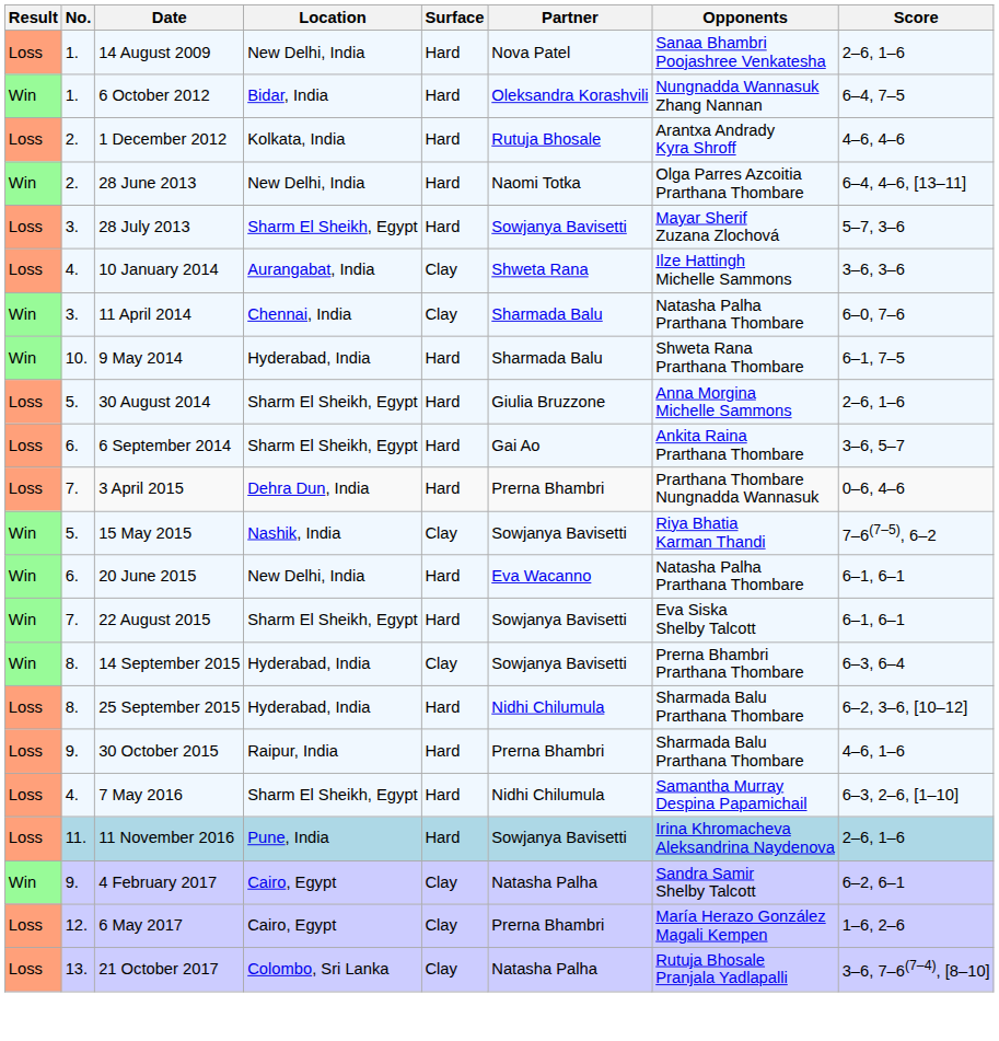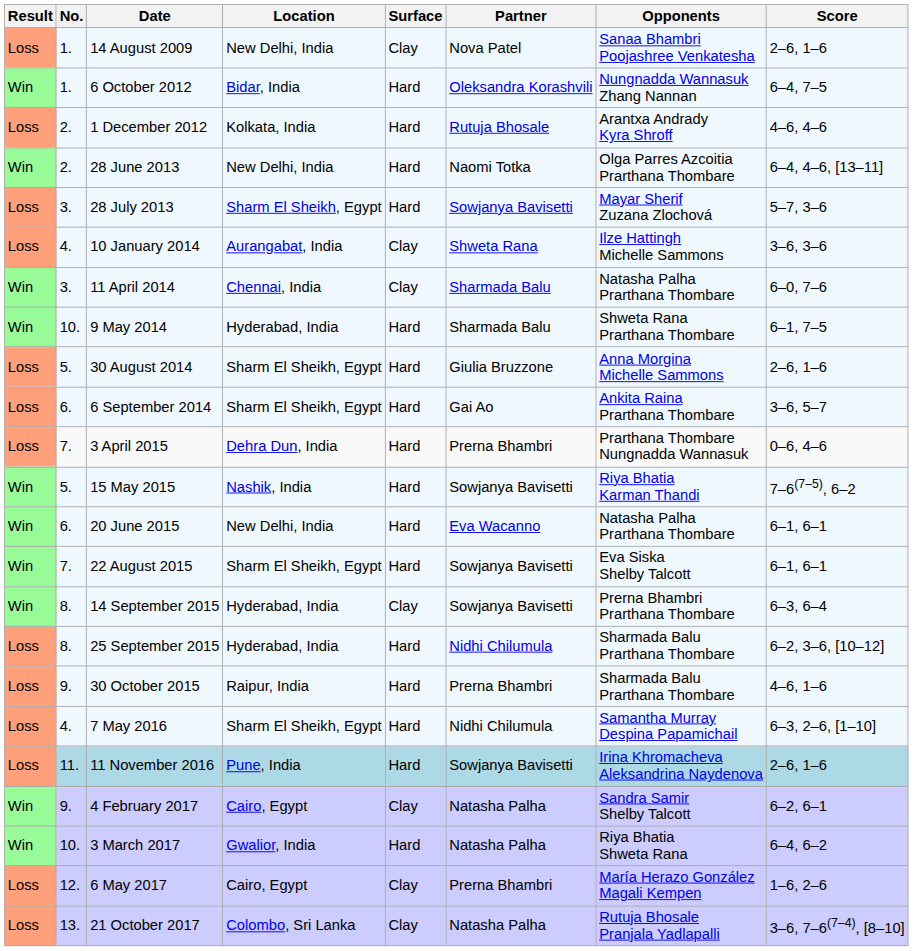 <table class="sortable wikitable">
 <tr>
 <th>Result</th>
 <th>No.</th>
 <th>Date</th>
 <th>Location</th>
 <th>Surface</th>
 <th>Partner</th>
 <th>Opponents</th>
 <th class="unsortable">Score</th>
 </tr>
 <tr style="background:#f0f8ff;">
 <td style="background:#ffa07a;">Loss</td>
 <td>1.</td>
 <td>14 August 2009</td>
 <td>New Delhi, India</td>
-<td>Hard</td>
+<td>Clay</td>
 <td> Nova Patel</td>
 <td> <a href='#'>Sanaa Bhambri</a> <br>  <a href='#'>Poojashree Venkatesha</a></td>
 <td>2–6, 1–6</td>
 </tr>
 <tr style="background:#f0f8ff;">
 <td style="background:#98fb98;">Win</td>
 <td>1.</td>
 <td>6 October 2012</td>
 <td><a href='#'>Bidar</a>, India</td>
 <td>Hard</td>
 <td> <a href='#'>Oleksandra Korashvili</a></td>
 <td> <a href='#'>Nungnadda Wannasuk</a> <br>  Zhang Nannan</td>
 <td>6–4, 7–5</td>
 </tr>
 <tr style="background:#f0f8ff;">
 <td style="background:#ffa07a;">Loss</td>
 <td>2.</td>
 <td>1 December 2012</td>
 <td>Kolkata, India</td>
 <td>Hard</td>
 <td> <a href='#'>Rutuja Bhosale</a></td>
 <td> Arantxa Andrady <br>  <a href='#'>Kyra Shroff</a></td>
 <td>4–6, 4–6</td>
 </tr>
 <tr style="background:#f0f8ff;">
 <td style="background:#98fb98;">Win</td>
 <td>2.</td>
 <td>28 June 2013</td>
 <td>New Delhi, India</td>
 <td>Hard</td>
 <td> Naomi Totka</td>
 <td> Olga Parres Azcoitia <br>  Prarthana Thombare</td>
 <td>6–4, 4–6, [13–11]</td>
 </tr>
 <tr style="background:#f0f8ff;">
 <td style="background:#ffa07a;">Loss</td>
 <td>3.</td>
 <td>28 July 2013</td>
 <td><a href='#'>Sharm El Sheikh</a>, Egypt</td>
 <td>Hard</td>
 <td> <a href='#'>Sowjanya Bavisetti</a></td>
 <td> <a href='#'>Mayar Sherif</a> <br>  Zuzana Zlochová</td>
 <td>5–7, 3–6</td>
 </tr>
 <tr style="background:#f0f8ff;">
 <td style="background:#ffa07a;">Loss</td>
 <td>4.</td>
 <td>10 January 2014</td>
 <td><a href='#'>Aurangabat</a>, India</td>
 <td>Clay</td>
 <td> <a href='#'>Shweta Rana</a></td>
 <td> <a href='#'>Ilze Hattingh</a> <br>  Michelle Sammons</td>
 <td>3–6, 3–6</td>
 </tr>
 <tr style="background:#f0f8ff;">
 <td style="background:#98fb98;">Win</td>
 <td>3.</td>
 <td>11 April 2014</td>
 <td><a href='#'>Chennai</a>, India</td>
 <td>Clay</td>
 <td> <a href='#'>Sharmada Balu</a></td>
 <td> Natasha Palha <br>  Prarthana Thombare</td>
 <td>6–0, 7–6</td>
 </tr>
 <tr style="background:#f0f8ff;">
 <td style="background:#98fb98;">Win</td>
 <td>10.</td>
 <td>9 May 2014</td>
 <td>Hyderabad, India</td>
 <td>Hard</td>
 <td> Sharmada Balu</td>
 <td> Shweta Rana <br>  Prarthana Thombare</td>
 <td>6–1, 7–5</td>
 </tr>
 <tr style="background:#f0f8ff;">
 <td style="background:#ffa07a;">Loss</td>
 <td>5.</td>
 <td>30 August 2014</td>
 <td>Sharm El Sheikh, Egypt</td>
 <td>Hard</td>
 <td> Giulia Bruzzone</td>
 <td> <a href='#'>Anna Morgina</a> <br>  <a href='#'>Michelle Sammons</a></td>
 <td>2–6, 1–6</td>
 </tr>
 <tr style="background:#f0f8ff;">
 <td style="background:#ffa07a;">Loss</td>
 <td>6.</td>
 <td>6 September 2014</td>
 <td>Sharm El Sheikh, Egypt</td>
 <td>Hard</td>
 <td> Gai Ao</td>
 <td> <a href='#'>Ankita Raina</a> <br>  Prarthana Thombare</td>
 <td>3–6, 5–7</td>
 </tr>
 <tr tyle="background:#f0f8ff;">
 <td style="background:#ffa07a;">Loss</td>
 <td>7.</td>
 <td>3 April 2015</td>
 <td><a href='#'>Dehra Dun</a>, India</td>
 <td>Hard</td>
 <td> Prerna Bhambri</td>
 <td> Prarthana Thombare <br>  Nungnadda Wannasuk</td>
 <td>0–6, 4–6</td>
 </tr>
 <tr style="background:#f0f8ff;">
 <td style="background:#98fb98;">Win</td>
 <td>5.</td>
 <td>15 May 2015</td>
 <td><a href='#'>Nashik</a>, India</td>
-<td>Clay</td>
+<td>Hard</td>
 <td> Sowjanya Bavisetti</td>
 <td> <a href='#'>Riya Bhatia</a> <br>  <a href='#'>Karman Thandi</a></td>
 <td>7–6<sup>(7–5)</sup>, 6–2</td>
 </tr>
 <tr style="background:#f0f8ff;">
 <td style="background:#98fb98;">Win</td>
 <td>6.</td>
 <td>20 June 2015</td>
 <td>New Delhi, India</td>
 <td>Hard</td>
 <td> <a href='#'>Eva Wacanno</a></td>
 <td> Natasha Palha <br>  Prarthana Thombare</td>
 <td>6–1, 6–1</td>
 </tr>
 <tr style="background:#f0f8ff;">
 <td style="background:#98fb98;">Win</td>
 <td>7.</td>
 <td>22 August 2015</td>
 <td>Sharm El Sheikh, Egypt</td>
 <td>Hard</td>
 <td> Sowjanya Bavisetti</td>
 <td> Eva Siska <br>  Shelby Talcott</td>
 <td>6–1, 6–1</td>
 </tr>
 <tr style="background:#f0f8ff;">
 <td style="background:#98fb98;">Win</td>
 <td>8.</td>
 <td>14 September 2015</td>
 <td>Hyderabad, India</td>
 <td>Clay</td>
 <td> Sowjanya Bavisetti</td>
 <td> Prerna Bhambri <br>  Prarthana Thombare</td>
 <td>6–3, 6–4</td>
 </tr>
 <tr style="background:#f0f8ff;">
 <td style="background:#ffa07a;">Loss</td>
 <td>8.</td>
 <td>25 September 2015</td>
 <td>Hyderabad, India</td>
 <td>Hard</td>
 <td> <a href='#'>Nidhi Chilumula</a></td>
 <td> Sharmada Balu <br>  Prarthana Thombare</td>
 <td>6–2, 3–6, [10–12]</td>
 </tr>
 <tr style="background:#f0f8ff;">
 <td style="background:#ffa07a;">Loss</td>
 <td>9.</td>
 <td>30 October 2015</td>
 <td>Raipur, India</td>
 <td>Hard</td>
 <td> Prerna Bhambri</td>
 <td> Sharmada Balu <br>  Prarthana Thombare</td>
 <td>4–6, 1–6</td>
 </tr>
 <tr style="background:#f0f8ff;">
 <td style="background:#ffa07a;">Loss</td>
 <td>4.</td>
 <td>7 May 2016</td>
 <td>Sharm El Sheikh, Egypt</td>
 <td>Hard</td>
 <td> Nidhi Chilumula</td>
 <td> <a href='#'>Samantha Murray</a> <br>  <a href='#'>Despina Papamichail</a></td>
 <td>6–3, 2–6, [1–10]</td>
 </tr>
 <tr style="background:lightblue;">
 <td style="background:#ffa07a;">Loss</td>
 <td>11.</td>
 <td>11 November 2016</td>
 <td><a href='#'>Pune</a>, India</td>
 <td>Hard</td>
 <td> Sowjanya Bavisetti</td>
 <td> <a href='#'>Irina Khromacheva</a> <br>  <a href='#'>Aleksandrina Naydenova</a></td>
 <td>2–6, 1–6</td>
 </tr>
 <tr style="background:#ccccff;">
 <td style="background:#98fb98;">Win</td>
 <td>9.</td>
 <td>4 February 2017</td>
 <td><a href='#'>Cairo</a>, Egypt</td>
 <td>Clay</td>
 <td> Natasha Palha</td>
 <td> <a href='#'>Sandra Samir</a> <br>  Shelby Talcott</td>
 <td>6–2, 6–1</td>
 </tr>
 <tr style="background:#ccccff;">
+<td style="background:#98fb98;">Win</td>
+<td>10.</td>
+<td>3 March 2017</td>
+<td><a href='#'>Gwalior</a>, India</td>
+<td>Hard</td>
+<td> Natasha Palha</td>
+<td> Riya Bhatia <br>  Shweta Rana</td>
+<td>6–4, 6–2</td>
+</tr>
+<tr style="background:#ccccff;">
 <td style="background:#ffa07a;">Loss</td>
 <td>12.</td>
 <td>6 May 2017</td>
 <td>Cairo, Egypt</td>
 <td>Clay</td>
 <td> Prerna Bhambri</td>
 <td> <a href='#'>María Herazo González</a> <br>  <a href='#'>Magali Kempen</a></td>
 <td>1–6, 2–6</td>
 </tr>
 <tr style="background:#ccccff;">
 <td style="background:#ffa07a;">Loss</td>
 <td>13.</td>
 <td>21 October 2017</td>
 <td><a href='#'>Colombo</a>, Sri Lanka</td>
 <td>Clay</td>
 <td> Natasha Palha</td>
 <td> <a href='#'>Rutuja Bhosale</a> <br>  <a href='#'>Pranjala Yadlapalli</a></td>
 <td>3–6, 7–6<sup>(7–4)</sup>, [8–10]</td>
 </tr>
 </table>
